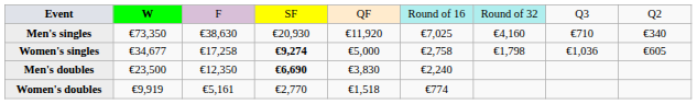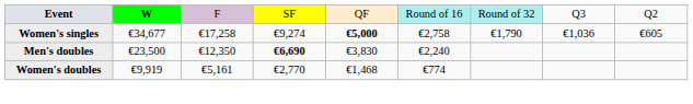 <table class=wikitable style=font-size:90%;text-align:center>
 <tr>
 <td width=130 bgcolor=dfe2e9><strong>Event</strong></td>
 <td width=80 bgcolor=lime><strong>W</strong></td>
 <td width=85 bgcolor=thistle>F</td>
 <td width=85 bgcolor=ffff00>SF</td>
 <td width=85 bgcolor=ffebcd>QF</td>
 <td width=85 bgcolor=afeeee>Round of 16</td>
 <td width=85 bgcolor=afeeee>Round of 32</td>
 <td width=85>Q3</td>
 <td width=85>Q2</td>
 </tr>
 <tr>
-<th style=background:#ededed>Men's singles</th>
-<td>€73,350</td>
-<td>€38,630</td>
-<td>€20,930</td>
-<td>€11,920</td>
-<td>€7,025</td>
-<td>€4,160</td>
-<td>€710</td>
-<td>€340</td>
-</tr>
-<tr>
 <th style=background:#ededed>Women's singles</th>
 <td>€34,677</td>
 <td>€17,258</td>
-<td><strong>€9,274</strong></td>
-<td>€5,000</td>
+<td>€9,274</td>
+<td><strong>€5,000</strong></td>
 <td>€2,758</td>
-<td>€1,798</td>
+<td>€1,790</td>
 <td>€1,036</td>
 <td>€605</td>
 </tr>
 <tr>
 <th style=background:#ededed>Men's doubles</th>
 <td>€23,500</td>
 <td>€12,350</td>
 <td><strong>€6,690</strong></td>
 <td>€3,830</td>
 <td>€2,240</td>
 <td></td>
 <td></td>
 <td></td>
 </tr>
 <tr>
 <th style=background:#ededed>Women's doubles</th>
 <td>€9,919</td>
 <td>€5,161</td>
 <td>€2,770</td>
-<td>€1,518</td>
+<td>€1,468</td>
 <td>€774</td>
 <td></td>
 <td></td>
 <td></td>
 </tr>
 </table>
